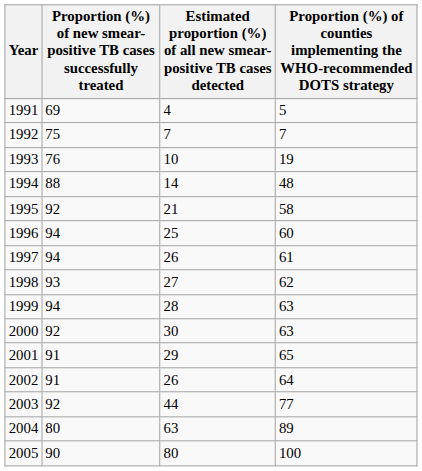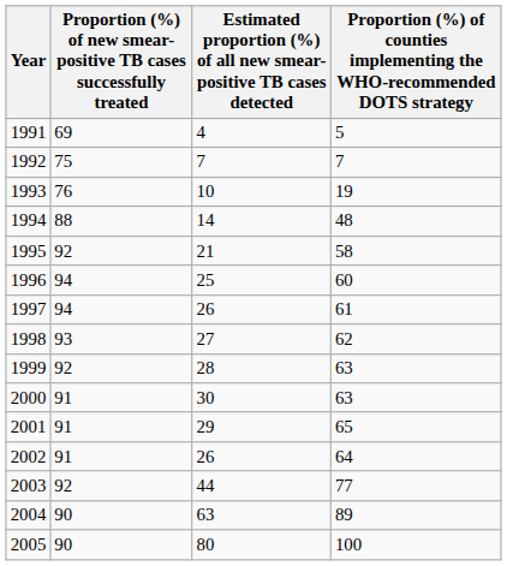 <table class = "wikitable" style = "float:right; font-size:85%; margin-left:15px; width:30%">
 <tr bgcolor="#efefef">
 <th>Year</th>
 <th>Proportion (%) of new smear-positive TB cases successfully treated</th>
 <th>Estimated proportion (%) of all new smear-positive TB cases detected</th>
 <th>Proportion (%) of counties implementing the WHO-recommended DOTS strategy</th>
 </tr>
 <tr>
 <td>1991</td>
 <td>69</td>
 <td>4</td>
 <td>5</td>
 </tr>
 <tr>
 <td>1992</td>
 <td>75</td>
 <td>7</td>
 <td>7</td>
 </tr>
 <tr>
 <td>1993</td>
 <td>76</td>
 <td>10</td>
 <td>19</td>
 </tr>
 <tr>
 <td>1994</td>
 <td>88</td>
 <td>14</td>
 <td>48</td>
 </tr>
 <tr>
 <td>1995</td>
 <td>92</td>
 <td>21</td>
 <td>58</td>
 </tr>
 <tr>
 <td>1996</td>
 <td>94</td>
 <td>25</td>
 <td>60</td>
 </tr>
 <tr>
 <td>1997</td>
 <td>94</td>
 <td>26</td>
 <td>61</td>
 </tr>
 <tr>
 <td>1998</td>
 <td>93</td>
 <td>27</td>
 <td>62</td>
 </tr>
 <tr>
 <td>1999</td>
-<td>94</td>
+<td>92</td>
 <td>28</td>
 <td>63</td>
 </tr>
 <tr>
 <td>2000</td>
-<td>92</td>
+<td>91</td>
 <td>30</td>
 <td>63</td>
 </tr>
 <tr>
 <td>2001</td>
 <td>91</td>
 <td>29</td>
 <td>65</td>
 </tr>
 <tr>
 <td>2002</td>
 <td>91</td>
 <td>26</td>
 <td>64</td>
 </tr>
 <tr>
 <td>2003</td>
 <td>92</td>
 <td>44</td>
 <td>77</td>
 </tr>
 <tr>
 <td>2004</td>
-<td>80</td>
+<td>90</td>
 <td>63</td>
 <td>89</td>
 </tr>
 <tr>
 <td>2005</td>
 <td>90</td>
 <td>80</td>
 <td>100</td>
 </tr>
 </table>
